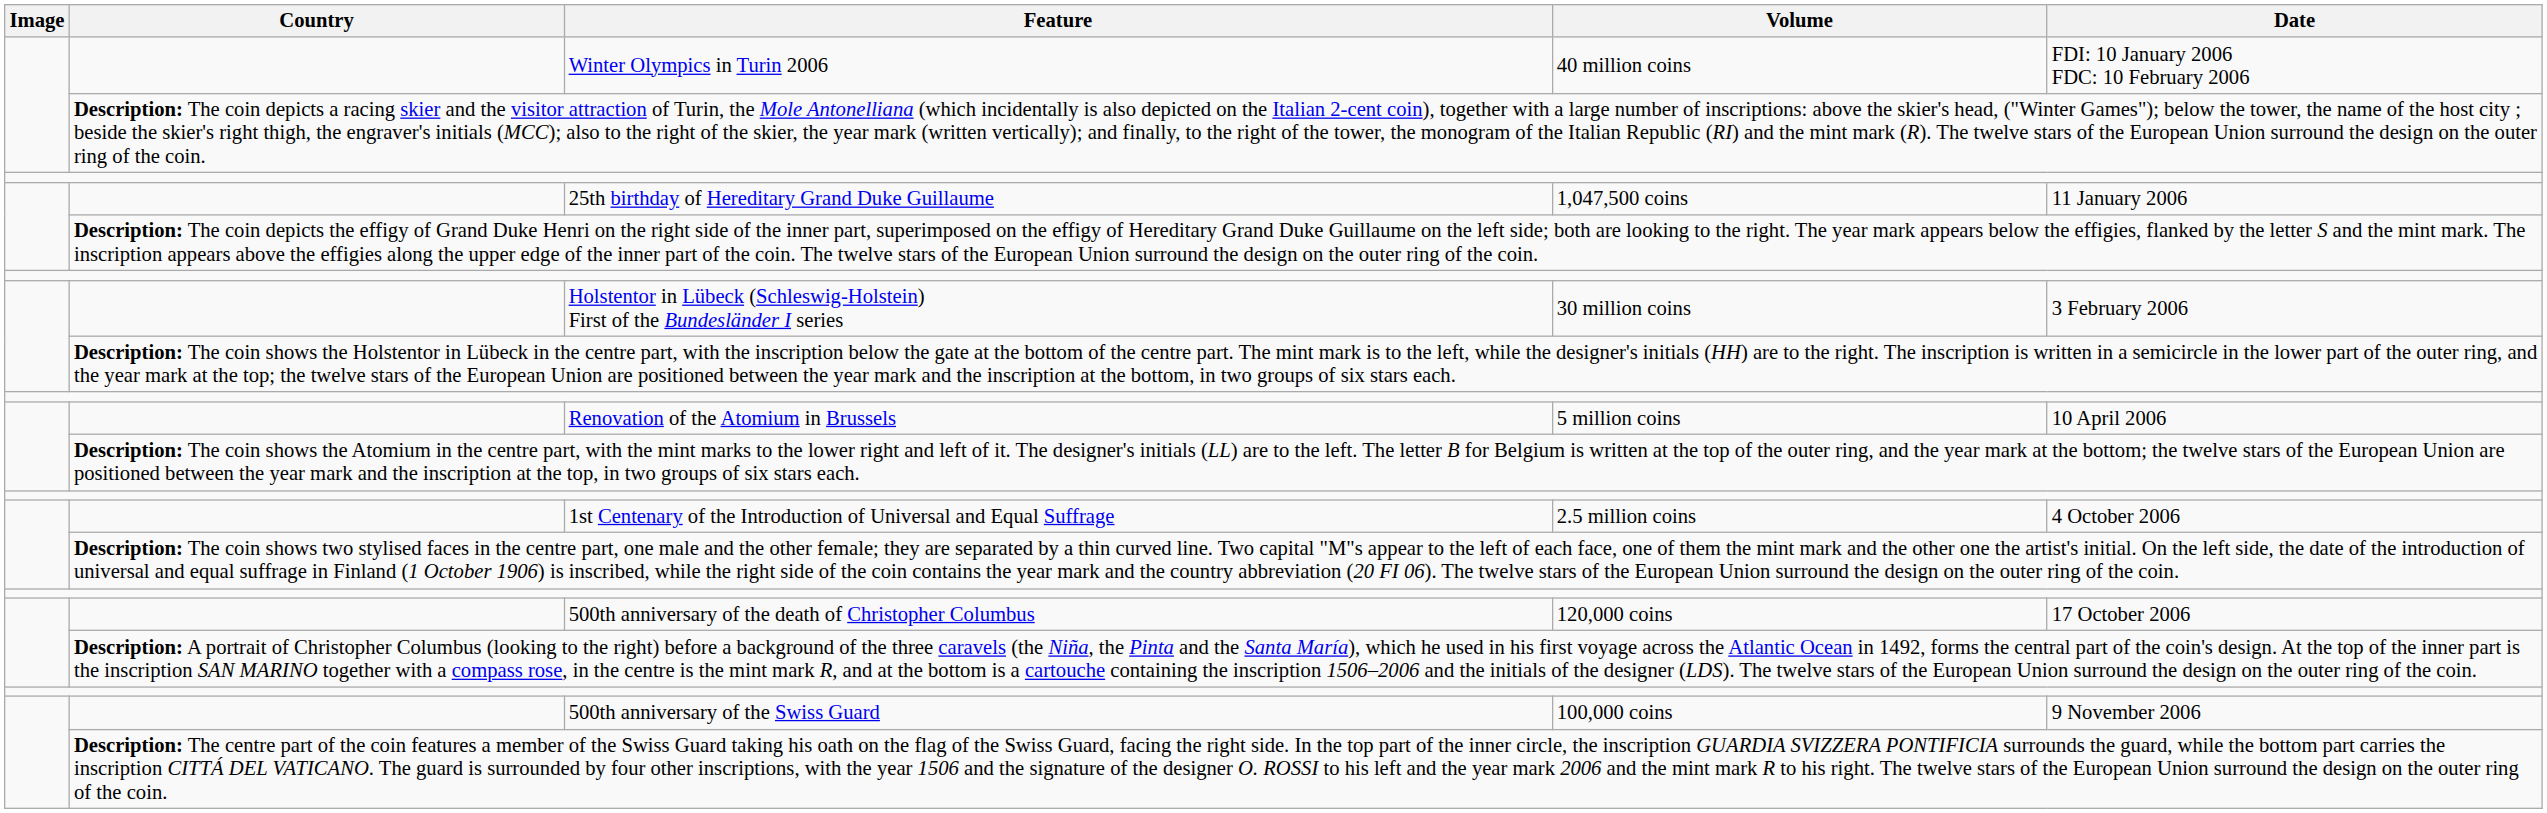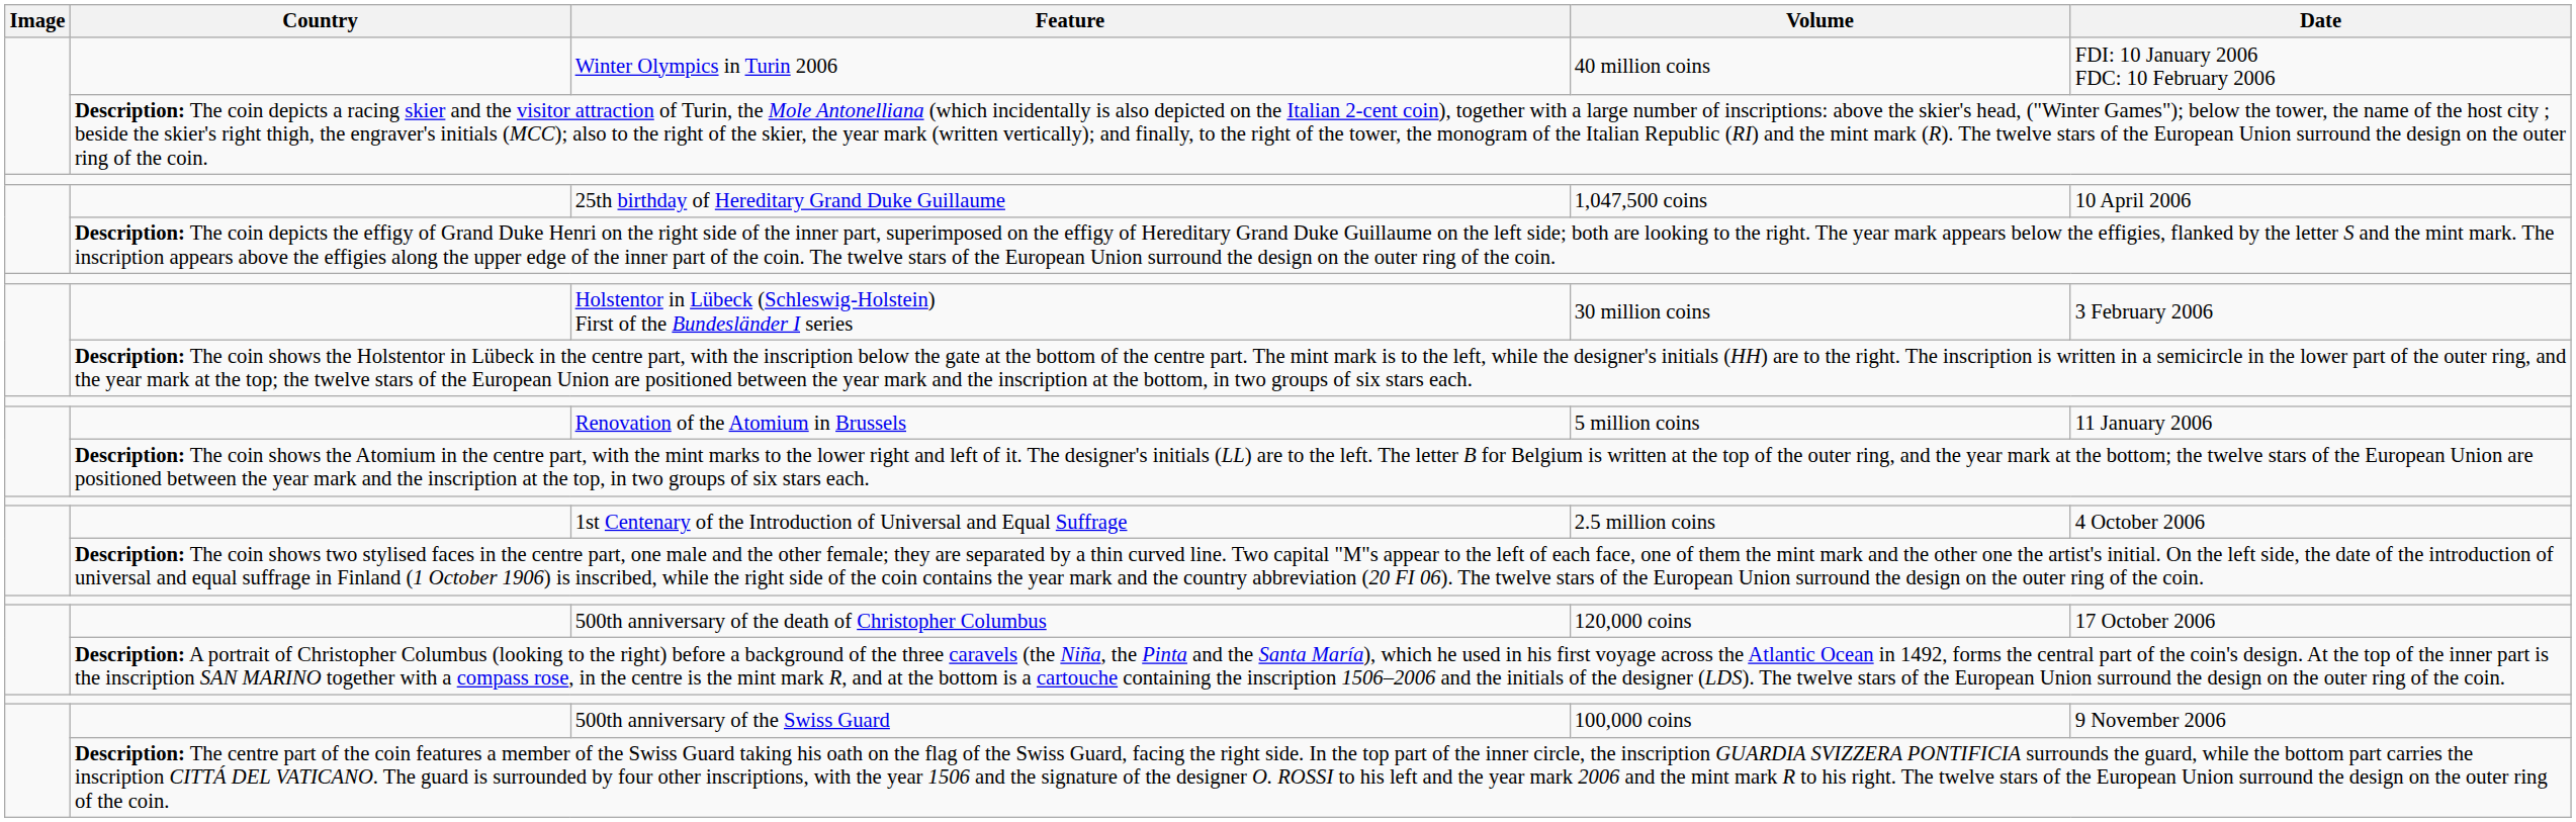 <table class="wikitable">
 <tr>
 <th>Image</th>
 <th>Country</th>
 <th>Feature</th>
 <th>Volume</th>
 <th>Date</th>
 </tr>
 <tr>
 <td style="width:160px;" rowspan="2"></td>
 <td style="width:20%;"></td>
 <td style="width:40%;"><a href='#'>Winter Olympics</a> in <a href='#'>Turin</a> 2006</td>
 <td style="width:20%;">40 million coins</td>
 <td style="width:20%;">FDI: 10 January 2006<br>FDC: 10 February 2006</td>
 </tr>
 <tr>
 <td colspan="5"><strong>Description:</strong> The coin depicts a racing <a href='#'>skier</a> and the <a href='#'>visitor attraction</a> of Turin, the <em><a href='#'>Mole Antonelliana</a></em> (which incidentally is also depicted on the <a href='#'>Italian 2-cent coin</a>), together with a large number of inscriptions: above the skier's head,  ("Winter Games"); below the tower, the name of the host city ; beside the skier's right thigh, the engraver's initials (<em>MCC</em>); also to the right of the skier, the year mark (written vertically); and finally, to the right of the tower, the monogram of the Italian Republic (<em>RI</em>) and the mint mark (<em>R</em>). The twelve stars of the European Union surround the design on the outer ring of the coin.</td>
 </tr>
 <tr>
 <td colspan="5"></td>
 </tr>
 <tr>
 <td style="width:160px;" rowspan="2"></td>
 <td style="width:20%;"></td>
 <td style="width:40%;">25th <a href='#'>birthday</a> of <a href='#'>Hereditary Grand Duke Guillaume</a></td>
 <td style="width:20%;">1,047,500 coins</td>
-<td style="width:20%;">11 January 2006</td>
+<td style="width:20%;">10 April 2006</td>
 </tr>
 <tr>
 <td colspan="5"><strong>Description:</strong> The coin depicts the effigy of Grand Duke Henri on the right side of the inner part, superimposed on the effigy of Hereditary Grand Duke Guillaume on the left side; both are looking to the right. The year mark appears below the effigies, flanked by the letter <em>S</em> and the mint mark. The inscription  appears above the effigies along the upper edge of the inner part of the coin. The twelve stars of the European Union surround the design on the outer ring of the coin.</td>
 </tr>
 <tr>
 <td colspan="5"></td>
 </tr>
 <tr>
 <td style="width:160px;" rowspan="2"></td>
 <td style="width:20%;"></td>
 <td style="width:40%;"><a href='#'>Holstentor</a> in <a href='#'>Lübeck</a> (<a href='#'>Schleswig-Holstein</a>)<br>First of the <a href='#'><em>Bundesländer I</em></a> series</td>
 <td style="width:20%;">30 million coins</td>
 <td style="width:20%;">3 February 2006</td>
 </tr>
 <tr>
 <td colspan="5"><strong>Description:</strong> The coin shows the Holstentor in Lübeck in the centre part, with the inscription  below the gate at the bottom of the centre part. The mint mark is to the left, while the designer's initials (<em>HH</em>) are to the right. The inscription  is written in a semicircle in the lower part of the outer ring, and the year mark at the top; the twelve stars of the European Union are positioned between the year mark and the inscription at the bottom, in two groups of six stars each.</td>
 </tr>
 <tr>
 <td colspan="5"></td>
 </tr>
 <tr>
 <td style="width:160px;" rowspan="2"></td>
 <td style="width:20%;"></td>
 <td style="width:40%;"><a href='#'>Renovation</a> of the <a href='#'>Atomium</a> in <a href='#'>Brussels</a></td>
 <td style="width:20%;">5 million coins</td>
-<td style="width:20%;">10 April 2006</td>
+<td style="width:20%;">11 January 2006</td>
 </tr>
 <tr>
 <td colspan="5"><strong>Description:</strong> The coin shows the Atomium in the centre part, with the mint marks to the lower right and left of it. The designer's initials (<em>LL</em>) are to the left. The letter <em>B</em> for Belgium is written at the top of the outer ring, and the year mark at the bottom; the twelve stars of the European Union are positioned between the year mark and the inscription at the top, in two groups of six stars each.</td>
 </tr>
 <tr>
 <td colspan="5"></td>
 </tr>
 <tr>
 <td style="width:160px;" rowspan="2"></td>
 <td style="width:20%;"></td>
 <td style="width:40%;">1st <a href='#'>Centenary</a> of the Introduction of Universal and Equal <a href='#'>Suffrage</a></td>
 <td style="width:20%;">2.5 million coins</td>
 <td style="width:20%;">4 October 2006</td>
 </tr>
 <tr>
 <td colspan="5"><strong>Description:</strong> The coin shows two stylised faces in the centre part, one male and the other female; they are separated by a thin curved line. Two capital "M"s appear to the left of each face, one of them the mint mark and the other one the artist's initial. On the left side, the date of the introduction of universal and equal suffrage in Finland (<em>1 October 1906</em>) is inscribed, while the right side of the coin contains the year mark and the country abbreviation (<em>20 FI 06</em>). The twelve stars of the European Union surround the design on the outer ring of the coin.</td>
 </tr>
 <tr>
 <td colspan="5"></td>
 </tr>
 <tr>
 <td style="width:160px;" rowspan="2"></td>
 <td style="width:20%;"></td>
 <td style="width:40%;">500th anniversary of the death of <a href='#'>Christopher Columbus</a></td>
 <td style="width:20%;">120,000 coins</td>
 <td style="width:20%;">17 October 2006</td>
 </tr>
 <tr>
 <td colspan="5"><strong>Description:</strong> A portrait of Christopher Columbus (looking to the right) before a background of the three <a href='#'>caravels</a> (the <em><a href='#'>Niña</a></em>, the <a href='#'><em>Pinta</em></a> and the <a href='#'><em>Santa María</em></a>), which he used in his first voyage across the <a href='#'>Atlantic Ocean</a> in 1492, forms the central part of the coin's design. At the top of the inner part is the inscription <em>SAN MARINO</em> together with a <a href='#'>compass rose</a>, in the centre is the mint mark <em>R</em>, and at the bottom is a <a href='#'>cartouche</a> containing the inscription <em>1506–2006</em> and the initials of the designer (<em>LDS</em>). The twelve stars of the European Union surround the design on the outer ring of the coin.</td>
 </tr>
 <tr>
 <td colspan="5"></td>
 </tr>
 <tr>
 <td style="width:160px;" rowspan="2"></td>
 <td style="width:20%;"></td>
 <td style="width:40%;">500th anniversary of the <a href='#'>Swiss Guard</a></td>
 <td style="width:20%;">100,000 coins</td>
 <td style="width:20%;">9 November 2006</td>
 </tr>
 <tr>
 <td colspan="5"><strong>Description:</strong> The centre part of the coin features a member of the Swiss Guard taking his oath on the flag of the Swiss Guard, facing the right side. In the top part of the inner circle, the inscription <em>GUARDIA SVIZZERA PONTIFICIA</em> surrounds the guard, while the bottom part carries the inscription <em>CITTÁ DEL VATICANO</em>. The guard is surrounded by four other inscriptions, with the year <em>1506</em> and the signature of the designer <em>O. ROSSI</em> to his left and the year mark <em>2006</em> and the mint mark <em>R</em> to his right. The twelve stars of the European Union surround the design on the outer ring of the coin.</td>
 </tr>
 </table>
